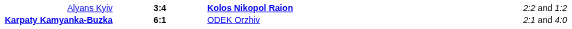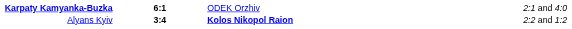 <table width=100% cellspacing=1>
 <tr>
 <th width=20%></th>
 <th width=12%></th>
 <th width=20%></th>
 <th></th>
 </tr>
 <tr style=font-size:90%>
+<td align=right><strong><a href='#'>Karpaty Kamyanka-Buzka</a></strong></td>
+<td align=center><strong>6:1</strong></td>
+<td><a href='#'>ODEK Orzhiv</a></td>
+<td align=center><em>2:1</em> and <em>4:0</em></td>
+</tr>
+<tr style=font-size:90%>
 <td align=right><a href='#'>Alyans Kyiv</a></td>
 <td align=center><strong>3:4</strong></td>
 <td><strong><a href='#'>Kolos Nikopol Raion</a></strong></td>
 <td align=center><em>2:2</em> and <em>1:2</em></td>
 </tr>
-<tr style=font-size:90%>
-<td align=right><strong><a href='#'>Karpaty Kamyanka-Buzka</a></strong></td>
-<td align=center><strong>6:1</strong></td>
-<td><a href='#'>ODEK Orzhiv</a></td>
-<td align=center><em>2:1</em> and <em>4:0</em></td>
-</tr>
 </table>
